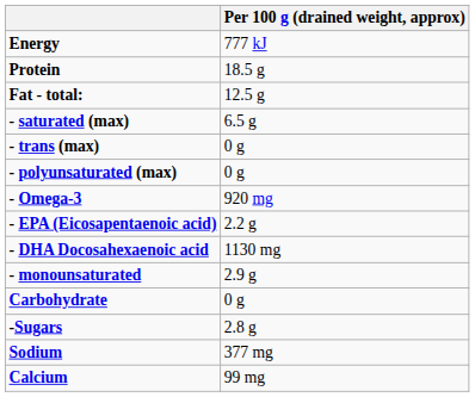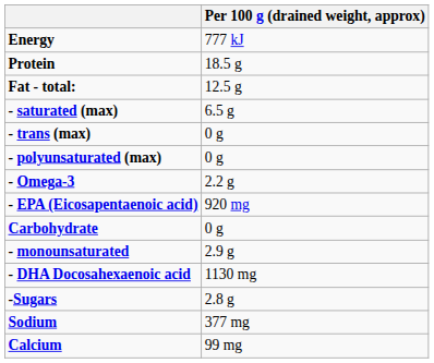 <table class="wikitable">
 <tr>
 <th></th>
 <th>Per 100 <a href='#'>g</a> (drained weight, approx)</th>
 </tr>
 <tr>
 <td><strong>Energy</strong></td>
 <td>777 <a href='#'>kJ</a></td>
 </tr>
 <tr>
 <td><strong>Protein</strong></td>
 <td>18.5 g</td>
 </tr>
 <tr>
 <td><strong>Fat - total:</strong></td>
 <td>12.5 g</td>
 </tr>
 <tr>
 <td><strong>- <a href='#'>saturated</a> (max)</strong></td>
 <td>6.5 g</td>
 </tr>
 <tr>
 <td><strong>- <a href='#'>trans</a> (max)</strong></td>
 <td>0 g</td>
 </tr>
 <tr>
 <td><strong>- <a href='#'>polyunsaturated</a> (max)</strong></td>
 <td>0 g</td>
 </tr>
 <tr>
 <td><strong>- <a href='#'>Omega-3</a></strong></td>
+<td>2.2 g</td>
+</tr>
+<tr>
+<td><strong>- <a href='#'>EPA (Eicosapentaenoic acid)</a></strong></td>
 <td>920 <a href='#'>mg</a></td>
 </tr>
 <tr>
-<td><strong>- <a href='#'>EPA (Eicosapentaenoic acid)</a></strong></td>
-<td>2.2 g</td>
-</tr>
-<tr>
-<td><strong>- <a href='#'>DHA Docosahexaenoic acid</a></strong></td>
-<td>1130 mg</td>
+<td><strong><a href='#'>Carbohydrate</a></strong></td>
+<td>0 g</td>
 </tr>
 <tr>
 <td><strong>- <a href='#'>monounsaturated</a></strong></td>
 <td>2.9 g</td>
 </tr>
 <tr>
-<td><strong><a href='#'>Carbohydrate</a></strong></td>
-<td>0 g</td>
+<td><strong>- <a href='#'>DHA Docosahexaenoic acid</a></strong></td>
+<td>1130 mg</td>
 </tr>
 <tr>
 <td><strong>-<a href='#'>Sugars</a></strong></td>
 <td>2.8 g</td>
 </tr>
 <tr>
 <td><strong><a href='#'>Sodium</a></strong></td>
 <td>377 mg</td>
 </tr>
 <tr>
 <td><strong><a href='#'>Calcium</a></strong></td>
 <td>99 mg</td>
 </tr>
 </table>
